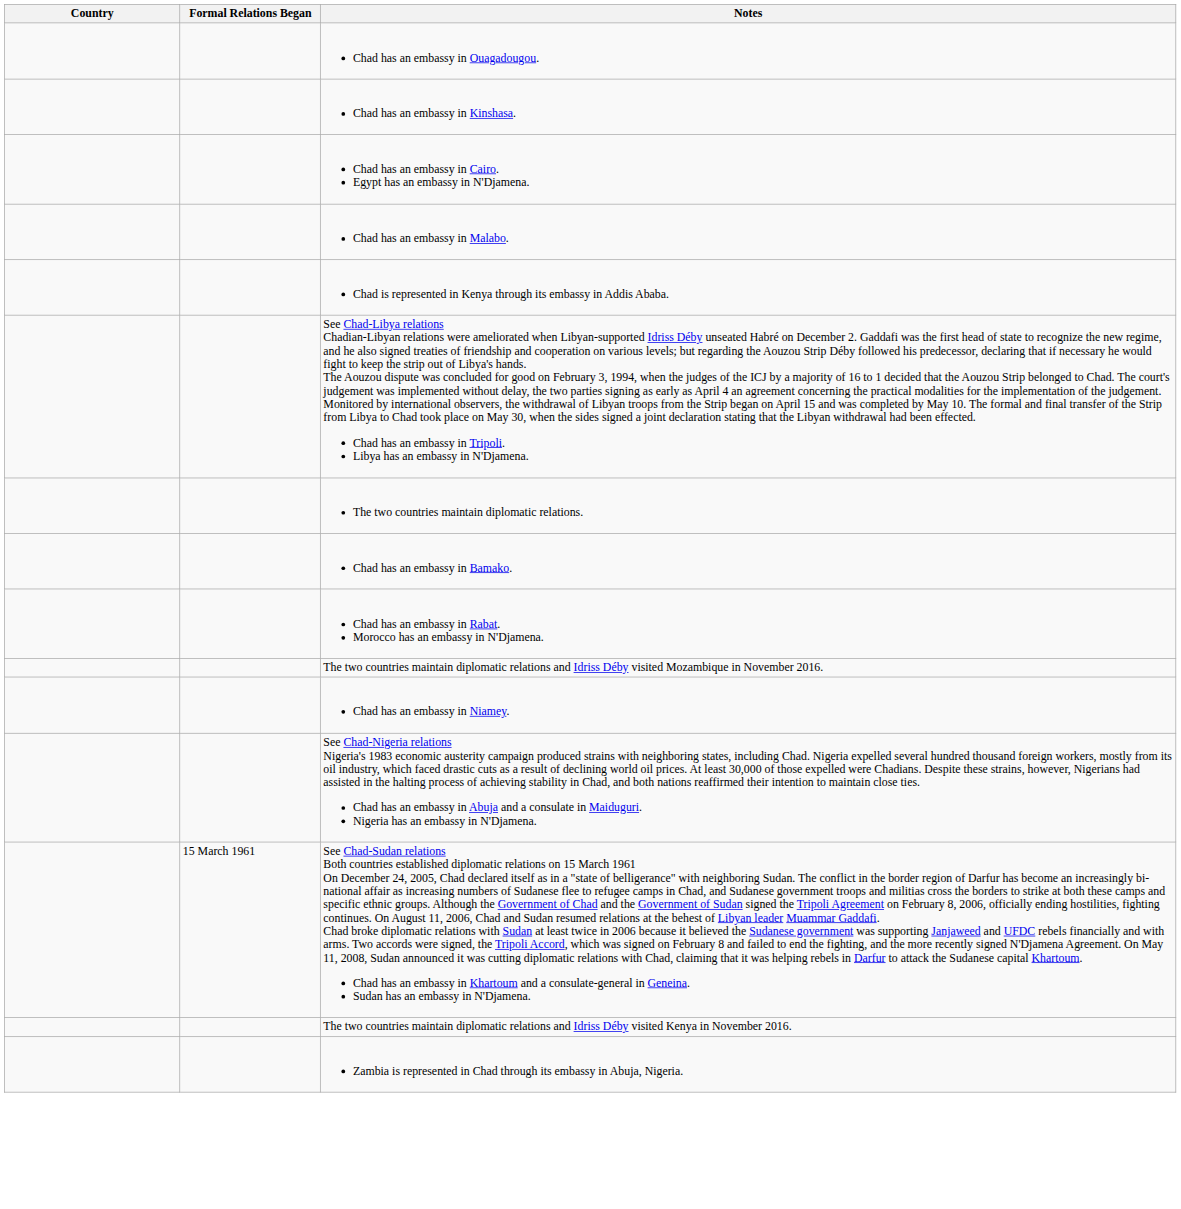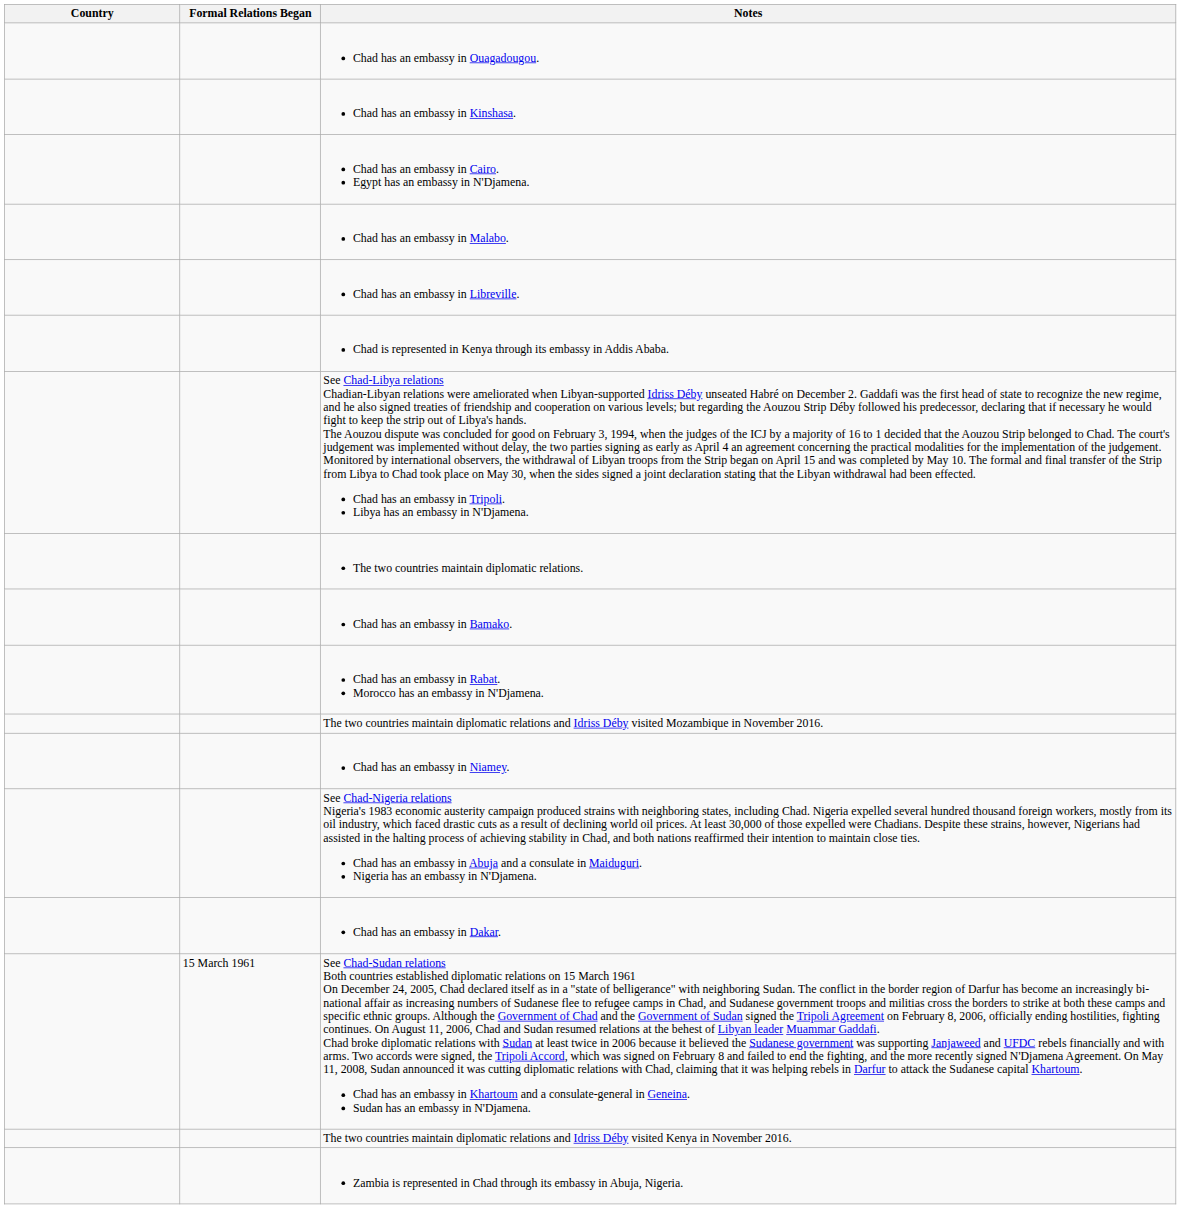 <table class="wikitable sortable" style="width:100%; margin:auto;">
 <tr>
 <th style="width:15%;">Country</th>
 <th style="width:12%;">Formal Relations Began</th>
 <th>Notes</th>
 </tr>
 <tr>
 <td></td>
 <td></td>
 <td><br><ul><li>Chad has an embassy in <a href='#'>Ouagadougou</a>.</li></ul></td>
 </tr>
 <tr valign="top">
 <td></td>
 <td></td>
 <td><br><ul><li>Chad has an embassy in <a href='#'>Kinshasa</a>.</li></ul></td>
 </tr>
 <tr valign="top">
 <td></td>
 <td></td>
 <td><br><ul><li>Chad has an embassy in <a href='#'>Cairo</a>.</li><li>Egypt has an embassy in N'Djamena.</li></ul></td>
 </tr>
 <tr valign="top">
 <td></td>
 <td></td>
 <td><br><ul><li>Chad has an embassy in <a href='#'>Malabo</a>.</li></ul></td>
+</tr>
+<tr>
+<td></td>
+<td></td>
+<td><br><ul><li>Chad has an embassy in <a href='#'>Libreville</a>.</li></ul></td>
 </tr>
 <tr>
 <td></td>
 <td></td>
 <td><br><ul><li>Chad is represented in Kenya through its embassy in Addis Ababa.</li></ul></td>
 </tr>
 <tr valign="top">
 <td></td>
 <td></td>
 <td>See <a href='#'>Chad-Libya relations</a><br>Chadian-Libyan relations were ameliorated when Libyan-supported <a href='#'>Idriss Déby</a> unseated Habré on December 2. Gaddafi was the first head of state to recognize the new regime, and he also signed treaties of friendship and cooperation on various levels; but regarding the Aouzou Strip Déby followed his predecessor, declaring that if necessary he would fight to keep the strip out of Libya's hands.<br>The Aouzou dispute was concluded for good on February 3, 1994, when the judges of the ICJ by a majority of 16 to 1 decided that the Aouzou Strip belonged to Chad. The court's judgement was implemented without delay, the two parties signing as early as April 4 an agreement concerning the practical modalities for the implementation of the judgement. Monitored by international observers, the withdrawal of Libyan troops from the Strip began on April 15 and was completed by May 10. The formal and final transfer of the Strip from Libya to Chad took place on May 30, when the sides signed a joint declaration stating that the Libyan withdrawal had been effected.<ul><li>Chad has an embassy in <a href='#'>Tripoli</a>.</li><li>Libya has an embassy in N'Djamena.</li></ul></td>
 </tr>
 <tr>
 <td></td>
 <td></td>
 <td><br><ul><li>The two countries maintain diplomatic relations.</li></ul></td>
 </tr>
 <tr>
 <td></td>
 <td></td>
 <td><br><ul><li>Chad has an embassy in <a href='#'>Bamako</a>.</li></ul></td>
 </tr>
 <tr valign="top">
 <td></td>
 <td></td>
 <td><br><ul><li>Chad has an embassy in <a href='#'>Rabat</a>.</li><li>Morocco has an embassy in N'Djamena.</li></ul></td>
 </tr>
 <tr>
 <td></td>
 <td></td>
 <td>The two countries maintain diplomatic relations and <a href='#'>Idriss Déby</a> visited Mozambique in November 2016.</td>
 </tr>
 <tr valign="top">
 <td></td>
 <td></td>
 <td><br><ul><li>Chad has an embassy in <a href='#'>Niamey</a>.</li></ul></td>
 </tr>
 <tr valign="top">
 <td></td>
 <td></td>
 <td>See <a href='#'>Chad-Nigeria relations</a><br>Nigeria's 1983 economic austerity campaign produced strains with neighboring states, including Chad. Nigeria expelled several hundred thousand foreign workers, mostly from its oil industry, which faced drastic cuts as a result of declining world oil prices. At least 30,000 of those expelled were Chadians. Despite these strains, however, Nigerians had assisted in the halting process of achieving stability in Chad, and both nations reaffirmed their intention to maintain close ties.<ul><li>Chad has an embassy in <a href='#'>Abuja</a> and a consulate in <a href='#'>Maiduguri</a>.</li><li>Nigeria has an embassy in N'Djamena.</li></ul></td>
 </tr>
+<tr>
+<td></td>
+<td></td>
+<td><br><ul><li>Chad has an embassy in <a href='#'>Dakar</a>.</li></ul></td>
+</tr>
 <tr valign="top">
 <td></td>
 <td>15 March 1961</td>
 <td>See <a href='#'>Chad-Sudan relations</a><br>Both countries established diplomatic relations on 15 March 1961<br>On December 24, 2005, Chad declared itself as in a "state of belligerance" with neighboring Sudan. The conflict in the border region of Darfur has become an increasingly bi-national affair as increasing numbers of Sudanese flee to refugee camps in Chad, and Sudanese government troops and militias cross the borders to strike at both these camps and specific ethnic groups. Although the <a href='#'>Government of Chad</a> and the <a href='#'>Government of Sudan</a> signed the <a href='#'>Tripoli Agreement</a> on February 8, 2006, officially ending hostilities, fighting continues. On August 11, 2006, Chad and Sudan resumed relations at the behest of <a href='#'>Libyan leader</a> <a href='#'>Muammar Gaddafi</a>.<br>Chad broke diplomatic relations with <a href='#'>Sudan</a> at least twice in 2006 because it believed the <a href='#'>Sudanese government</a> was supporting <a href='#'>Janjaweed</a> and <a href='#'>UFDC</a> rebels financially and with arms. Two accords were signed, the <a href='#'>Tripoli Accord</a>, which was signed on February 8 and failed to end the fighting, and the more recently signed N'Djamena Agreement. On May 11, 2008, Sudan announced it was cutting diplomatic relations with Chad, claiming that it was helping rebels in <a href='#'>Darfur</a> to attack the Sudanese capital <a href='#'>Khartoum</a>.<ul><li>Chad has an embassy in <a href='#'>Khartoum</a> and a consulate-general in <a href='#'>Geneina</a>.</li><li>Sudan has an embassy in N'Djamena.</li></ul></td>
 </tr>
 <tr>
 <td></td>
 <td></td>
 <td>The two countries maintain diplomatic relations and <a href='#'>Idriss Déby</a> visited Kenya in November 2016.</td>
 </tr>
 <tr>
 <td></td>
 <td></td>
 <td><br><ul><li>Zambia is represented in Chad through its embassy in Abuja, Nigeria.</li></ul></td>
 </tr>
 </table>
